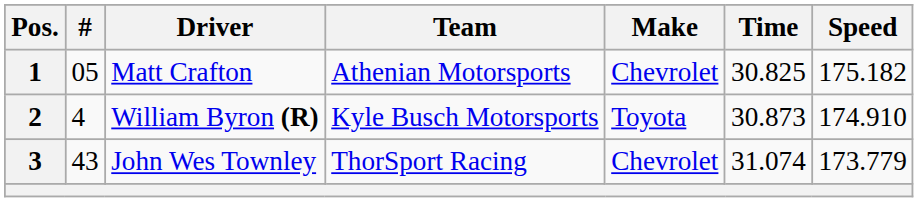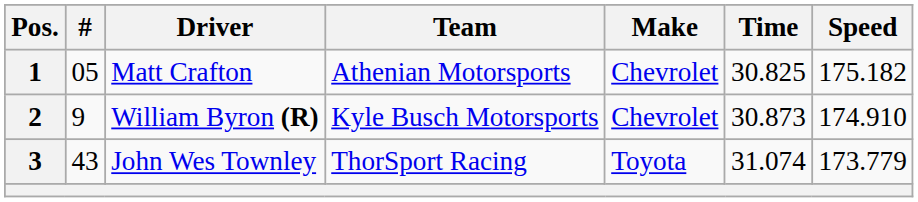 <table class="wikitable" style="font-size:95%">
 <tr>
 <th>Pos.</th>
 <th>#</th>
 <th>Driver</th>
 <th>Team</th>
 <th>Make</th>
 <th>Time</th>
 <th>Speed</th>
 </tr>
 <tr>
 <th>1</th>
 <td>05</td>
 <td><a href='#'>Matt Crafton</a></td>
 <td><a href='#'>Athenian Motorsports</a></td>
 <td><a href='#'>Chevrolet</a></td>
 <td>30.825</td>
 <td>175.182</td>
 </tr>
 <tr>
 <th>2</th>
-<td>4</td>
+<td>9</td>
 <td><a href='#'>William Byron</a> <strong>(R)</strong></td>
 <td><a href='#'>Kyle Busch Motorsports</a></td>
-<td><a href='#'>Toyota</a></td>
+<td><a href='#'>Chevrolet</a></td>
 <td>30.873</td>
 <td>174.910</td>
 </tr>
 <tr>
 <th>3</th>
 <td>43</td>
 <td><a href='#'>John Wes Townley</a></td>
 <td><a href='#'>ThorSport Racing</a></td>
-<td><a href='#'>Chevrolet</a></td>
+<td><a href='#'>Toyota</a></td>
 <td>31.074</td>
 <td>173.779</td>
 </tr>
 <tr>
 <th colspan="7"></th>
 </tr>
 </table>
